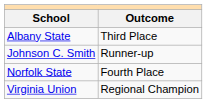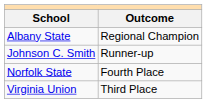 <table class="wikitable" style="float:left;margin-right:1em;">
 <tr>
 <th colspan="3" style="background:#ffdead;"></th>
 </tr>
 <tr>
 <th>School</th>
 <th>Outcome</th>
 </tr>
 <tr>
 <td><a href='#'>Albany State</a></td>
-<td>Third Place</td>
+<td>Regional Champion</td>
 </tr>
 <tr>
 <td><a href='#'>Johnson C. Smith</a></td>
 <td>Runner-up</td>
 </tr>
 <tr>
 <td><a href='#'>Norfolk State</a></td>
 <td>Fourth Place</td>
 </tr>
 <tr>
 <td><a href='#'>Virginia Union</a></td>
-<td>Regional Champion</td>
+<td>Third Place</td>
 </tr>
 </table>
